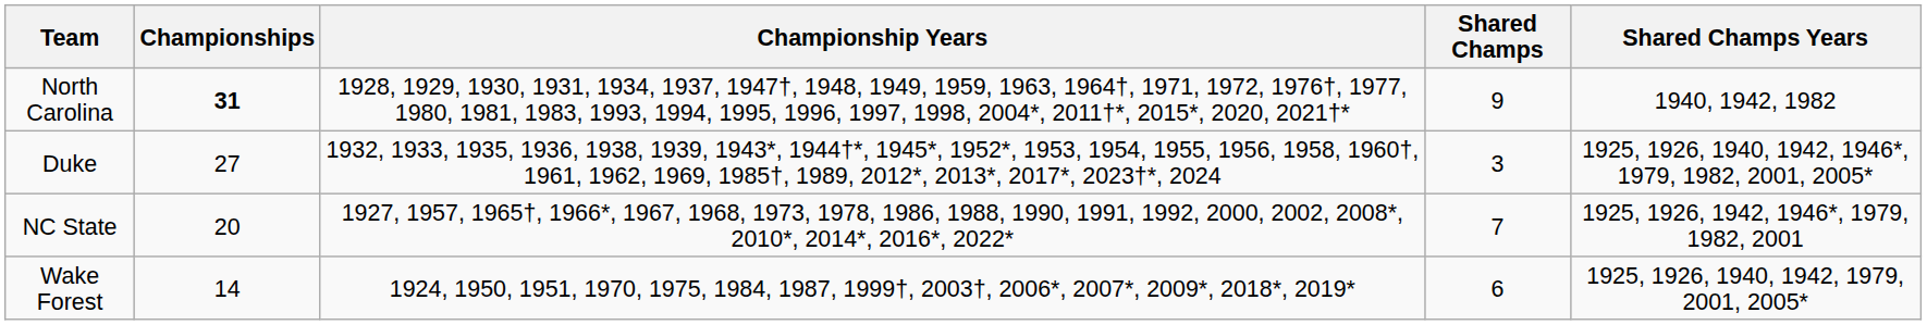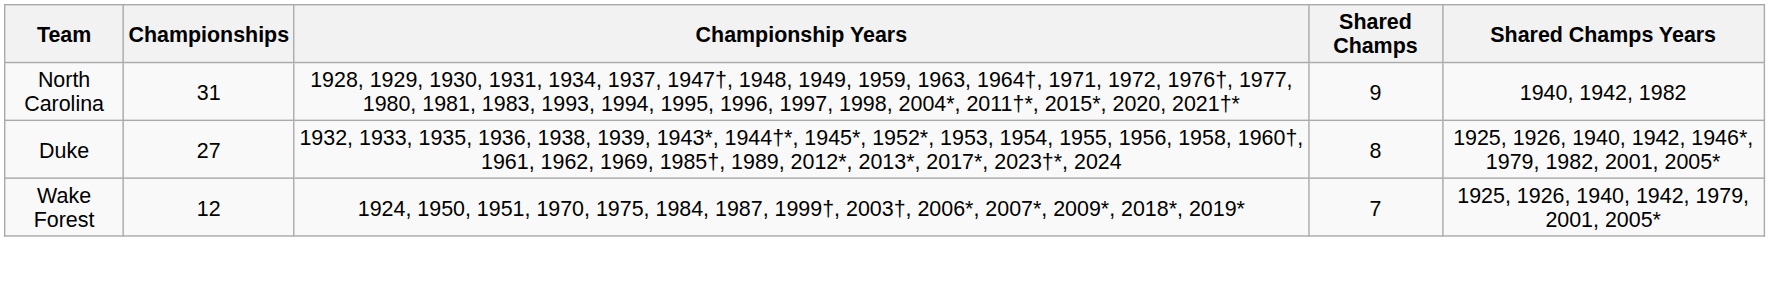 <table class="wikitable sortable" style="font-size: 95%;text-align: center;">
 <tr>
 <th>Team</th>
 <th>Championships</th>
 <th>Championship Years</th>
 <th>Shared Champs</th>
 <th>Shared Champs Years</th>
 </tr>
 <tr>
 <td>North Carolina</td>
-<td><strong>31</strong></td>
+<td>31</td>
 <td>1928, 1929, 1930, 1931, 1934, 1937, 1947†, 1948, 1949, 1959, 1963, 1964†, 1971, 1972, 1976†, 1977, 1980, 1981, 1983, 1993, 1994, 1995, 1996, 1997, 1998,  2004*, 2011†*, 2015*, 2020, 2021†*</td>
 <td>9</td>
 <td>1940, 1942, 1982</td>
 </tr>
 <tr>
 <td>Duke</td>
 <td>27</td>
 <td>1932, 1933, 1935, 1936, 1938, 1939, 1943*, 1944†*, 1945*, 1952*, 1953, 1954, 1955, 1956, 1958, 1960†, 1961, 1962, 1969, 1985†, 1989, 2012*, 2013*, 2017*, 2023†*, 2024</td>
-<td>3</td>
+<td>8</td>
 <td>1925, 1926, 1940, 1942, 1946*, 1979, 1982, 2001, 2005*</td>
 </tr>
 <tr>
-<td>NC State</td>
-<td>20</td>
-<td>1927, 1957, 1965†, 1966*, 1967, 1968, 1973, 1978, 1986, 1988, 1990, 1991, 1992, 2000, 2002, 2008*, 2010*, 2014*, 2016*, 2022*</td>
+<td>Wake Forest</td>
+<td>12</td>
+<td>1924, 1950, 1951, 1970, 1975, 1984, 1987, 1999†, 2003†, 2006*, 2007*, 2009*, 2018*, 2019*</td>
 <td>7</td>
-<td>1925, 1926, 1942, 1946*, 1979, 1982, 2001</td>
-</tr>
-<tr>
-<td>Wake Forest</td>
-<td>14</td>
-<td>1924, 1950, 1951, 1970, 1975, 1984, 1987, 1999†, 2003†, 2006*, 2007*, 2009*, 2018*, 2019*</td>
-<td>6</td>
 <td>1925, 1926, 1940, 1942, 1979, 2001, 2005*</td>
 </tr>
 </table>
